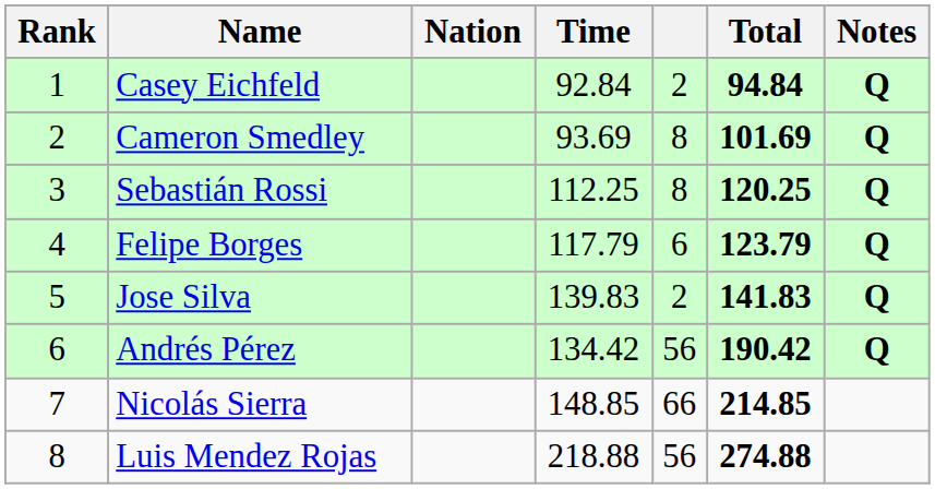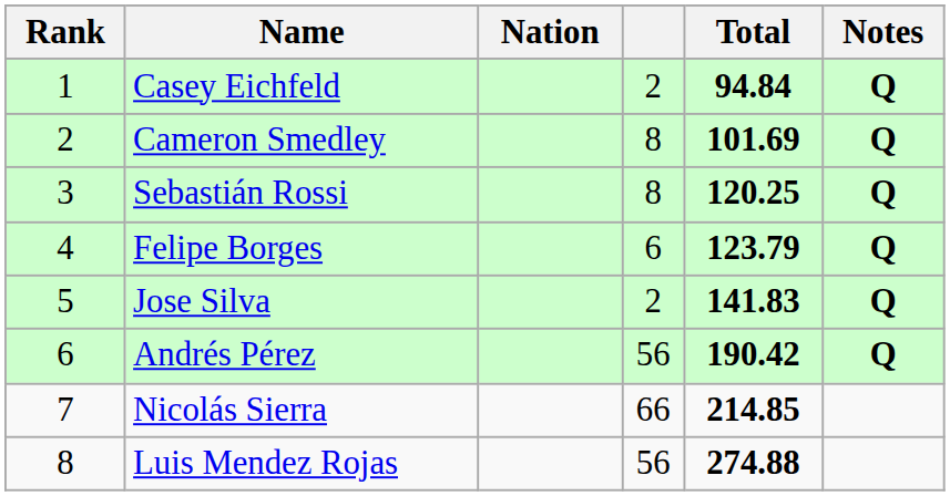 <table class="wikitable" style="text-align:center" width=50%>
 <tr>
 <th>Rank</th>
 <th>Name</th>
 <th>Nation</th>
-<th>Time</th>
 <th></th>
 <th>Total</th>
 <th>Notes</th>
 </tr>
 <tr bgcolor=#ccffcc>
 <td>1</td>
 <td align=left><a href='#'>Casey Eichfeld</a></td>
 <td align=left></td>
-<td>92.84</td>
 <td>2</td>
 <td><strong>94.84</strong></td>
 <td><strong>Q</strong></td>
 </tr>
 <tr bgcolor=#ccffcc>
 <td>2</td>
 <td align=left><a href='#'>Cameron Smedley</a></td>
 <td align=left></td>
-<td>93.69</td>
 <td>8</td>
 <td><strong>101.69</strong></td>
 <td><strong>Q</strong></td>
 </tr>
 <tr bgcolor=#ccffcc>
 <td>3</td>
 <td align=left><a href='#'>Sebastián Rossi</a></td>
 <td align=left></td>
-<td>112.25</td>
 <td>8</td>
 <td><strong>120.25</strong></td>
 <td><strong>Q</strong></td>
 </tr>
 <tr bgcolor=#ccffcc>
 <td>4</td>
 <td align=left><a href='#'>Felipe Borges</a></td>
 <td align=left></td>
-<td>117.79</td>
 <td>6</td>
 <td><strong>123.79</strong></td>
 <td><strong>Q</strong></td>
 </tr>
 <tr bgcolor=#ccffcc>
 <td>5</td>
 <td align=left><a href='#'>Jose Silva</a></td>
 <td align=left></td>
-<td>139.83</td>
 <td>2</td>
 <td><strong>141.83</strong></td>
 <td><strong>Q</strong></td>
 </tr>
 <tr bgcolor=#ccffcc>
 <td>6</td>
 <td align=left><a href='#'>Andrés Pérez</a></td>
 <td align=left></td>
-<td>134.42</td>
 <td>56</td>
 <td><strong>190.42</strong></td>
 <td><strong>Q</strong></td>
 </tr>
 <tr>
 <td>7</td>
 <td align=left><a href='#'>Nicolás Sierra</a></td>
 <td align=left></td>
-<td>148.85</td>
 <td>66</td>
 <td><strong>214.85 </strong></td>
 <td></td>
 </tr>
 <tr>
 <td>8</td>
 <td align=left><a href='#'>Luis Mendez Rojas</a></td>
 <td align=left></td>
-<td>218.88</td>
 <td>56</td>
 <td><strong>274.88</strong></td>
 <td></td>
 </tr>
 </table>
